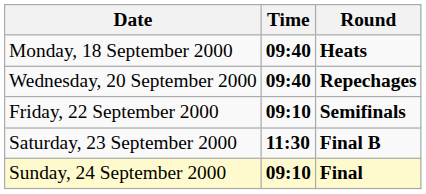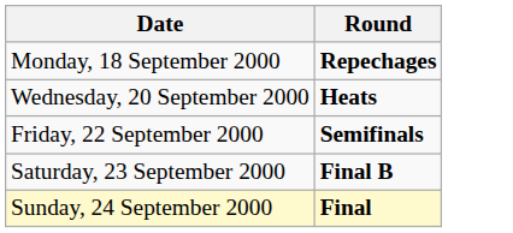 <table class="wikitable">
 <tr>
 <th>Date</th>
-<th>Time</th>
 <th>Round</th>
 </tr>
 <tr>
 <td>Monday, 18 September 2000</td>
-<td><strong>09:40</strong></td>
+<td><strong>Repechages</strong></td>
+</tr>
+<tr>
+<td>Wednesday, 20 September 2000</td>
 <td><strong>Heats</strong></td>
 </tr>
 <tr>
-<td>Wednesday, 20 September 2000</td>
-<td><strong>09:40</strong></td>
-<td><strong>Repechages</strong></td>
-</tr>
-<tr>
 <td>Friday, 22 September 2000</td>
-<td><strong>09:10</strong></td>
 <td><strong>Semifinals</strong></td>
 </tr>
 <tr>
 <td>Saturday, 23 September 2000</td>
-<td><strong>11:30</strong></td>
 <td><strong>Final B</strong></td>
 </tr>
 <tr>
 <td style=background:lemonchiffon>Sunday, 24 September 2000</td>
-<td style=background:lemonchiffon><strong>09:10</strong></td>
 <td style=background:lemonchiffon><strong>Final</strong></td>
 </tr>
 </table>
